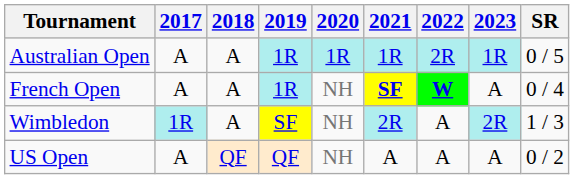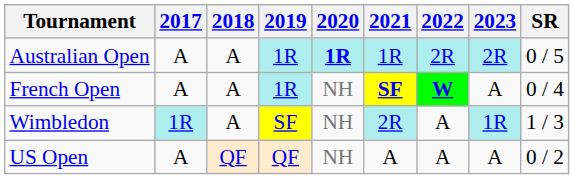 <table class=wikitable style=text-align:center>
 <tr>
 <th>Tournament</th>
 <th><a href='#'>2017</a></th>
 <th><a href='#'>2018</a></th>
 <th><a href='#'>2019</a></th>
 <th><a href='#'>2020</a></th>
 <th><a href='#'>2021</a></th>
 <th><a href='#'>2022</a></th>
 <th><a href='#'>2023</a></th>
 <th>SR</th>
 </tr>
 <tr>
 <td align=left><a href='#'>Australian Open</a></td>
 <td>A</td>
 <td>A</td>
 <td bgcolor=afeeee><a href='#'>1R</a></td>
-<td bgcolor=afeeee><a href='#'>1R</a></td>
+<td bgcolor=afeeee><strong><a href='#'>1R</a></strong></td>
 <td bgcolor=afeeee><a href='#'>1R</a></td>
 <td bgcolor=afeeee><a href='#'>2R</a></td>
-<td bgcolor=afeeee><a href='#'>1R</a></td>
+<td bgcolor=afeeee><a href='#'>2R</a></td>
 <td>0 / 5</td>
 </tr>
 <tr>
 <td align=left><a href='#'>French Open</a></td>
 <td>A</td>
 <td>A</td>
 <td bgcolor=afeeee><a href='#'>1R</a></td>
 <td style=color:#767676>NH</td>
 <td bgcolor=yellow><strong><a href='#'>SF</a></strong></td>
 <td bgcolor=lime><strong><a href='#'>W</a></strong></td>
 <td>A</td>
 <td>0 / 4</td>
 </tr>
 <tr>
 <td align=left><a href='#'>Wimbledon</a></td>
 <td bgcolor=afeeee><a href='#'>1R</a></td>
 <td>A</td>
 <td bgcolor=yellow><a href='#'>SF</a></td>
 <td style=color:#767676>NH</td>
 <td bgcolor=afeeee><a href='#'>2R</a></td>
 <td>A</td>
-<td bgcolor=afeeee><a href='#'>2R</a></td>
+<td bgcolor=afeeee><a href='#'>1R</a></td>
 <td>1 / 3</td>
 </tr>
 <tr>
 <td align=left><a href='#'>US Open</a></td>
 <td>A</td>
 <td bgcolor=ffebcd><a href='#'>QF</a></td>
 <td bgcolor=ffebcd><a href='#'>QF</a></td>
 <td style=color:#767676>NH</td>
 <td>A</td>
 <td>A</td>
 <td>A</td>
 <td>0 / 2</td>
 </tr>
 </table>
